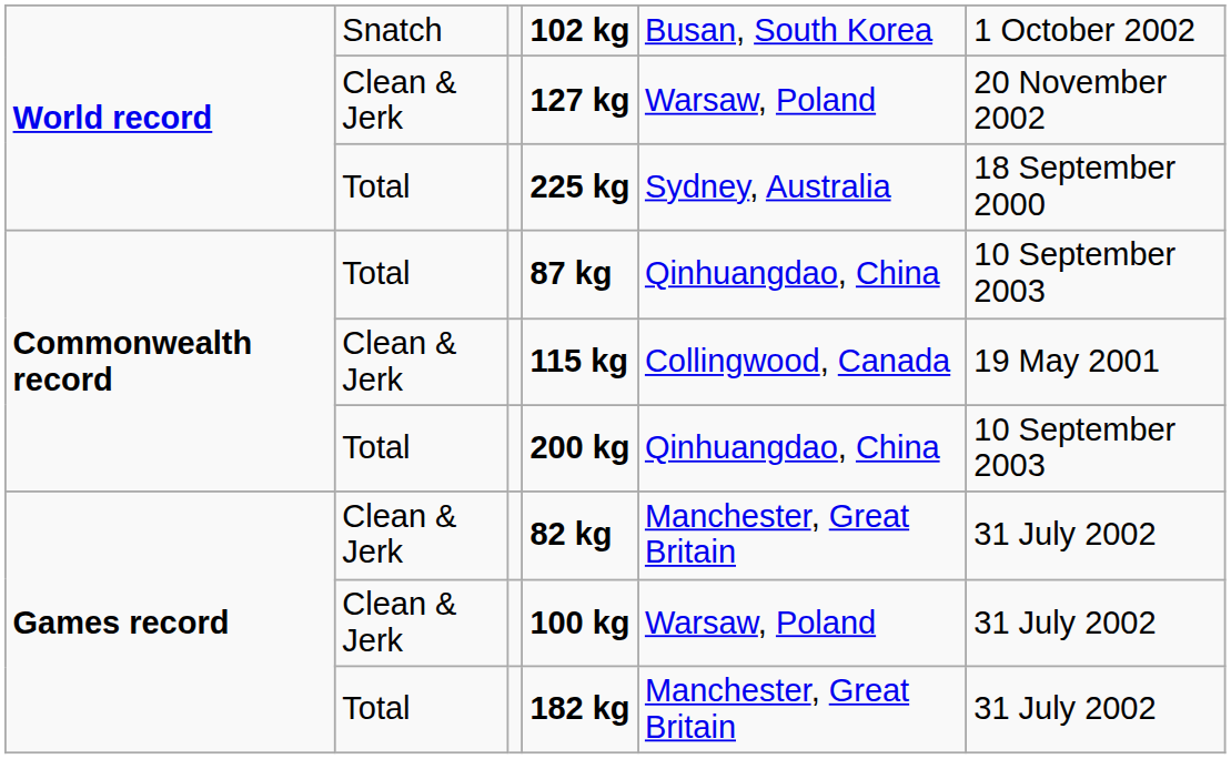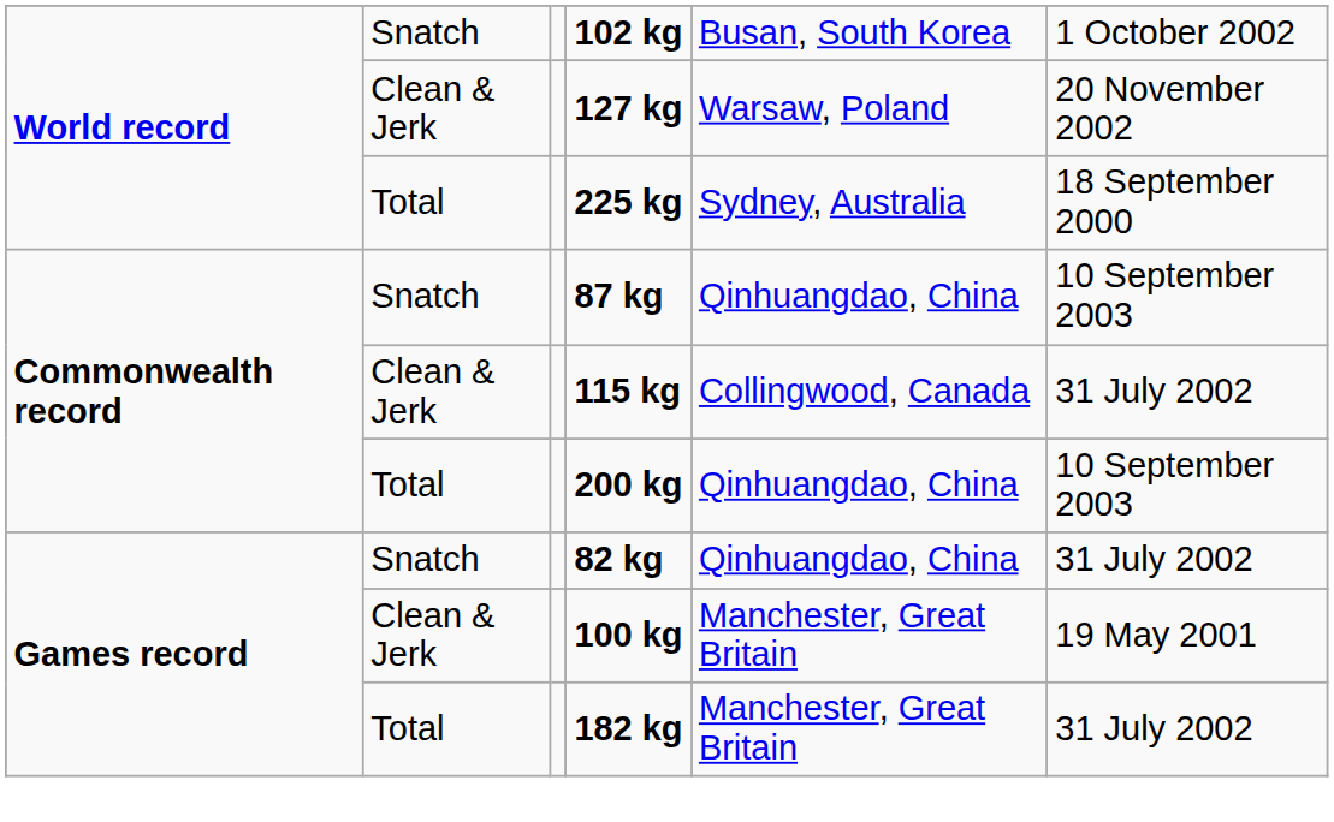 <table class="wikitable">
 <tr>
 <td rowspan=3><strong><a href='#'>World record</a></strong></td>
 <td>Snatch</td>
 <td></td>
 <td><strong>102 kg</strong></td>
 <td><a href='#'>Busan</a>, <a href='#'>South Korea</a></td>
 <td>1 October 2002</td>
 </tr>
 <tr>
 <td>Clean & Jerk</td>
 <td></td>
 <td><strong>127 kg</strong></td>
 <td><a href='#'>Warsaw</a>, <a href='#'>Poland</a></td>
 <td>20 November 2002</td>
 </tr>
 <tr>
 <td>Total</td>
 <td></td>
 <td><strong>225 kg</strong></td>
 <td><a href='#'>Sydney</a>, <a href='#'>Australia</a></td>
 <td>18 September 2000</td>
 </tr>
 <tr>
 <td rowspan=3><strong>Commonwealth record</strong></td>
-<td>Total</td>
+<td>Snatch</td>
 <td></td>
 <td><strong>87 kg</strong></td>
 <td><a href='#'>Qinhuangdao</a>, <a href='#'>China</a></td>
 <td>10 September 2003</td>
 </tr>
 <tr>
 <td>Clean & Jerk</td>
 <td></td>
 <td><strong>115 kg</strong></td>
 <td><a href='#'>Collingwood</a>, <a href='#'>Canada</a></td>
-<td>19 May 2001</td>
+<td>31 July 2002</td>
 </tr>
 <tr>
 <td>Total</td>
 <td></td>
 <td><strong>200 kg</strong></td>
 <td><a href='#'>Qinhuangdao</a>, <a href='#'>China</a></td>
 <td>10 September 2003</td>
 </tr>
 <tr>
 <td rowspan=3><strong>Games record</strong></td>
-<td>Clean & Jerk</td>
+<td>Snatch</td>
 <td></td>
 <td><strong>82 kg</strong></td>
-<td><a href='#'>Manchester</a>, <a href='#'>Great Britain</a></td>
+<td><a href='#'>Qinhuangdao</a>, <a href='#'>China</a></td>
 <td>31 July 2002</td>
 </tr>
 <tr>
 <td>Clean & Jerk</td>
 <td></td>
 <td><strong>100 kg</strong></td>
-<td><a href='#'>Warsaw</a>, <a href='#'>Poland</a></td>
-<td>31 July 2002</td>
+<td><a href='#'>Manchester</a>, <a href='#'>Great Britain</a></td>
+<td>19 May 2001</td>
 </tr>
 <tr>
 <td>Total</td>
 <td></td>
 <td><strong>182 kg</strong></td>
 <td><a href='#'>Manchester</a>, <a href='#'>Great Britain</a></td>
 <td>31 July 2002</td>
 </tr>
 </table>
